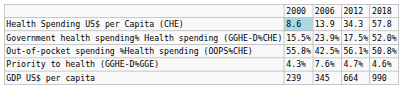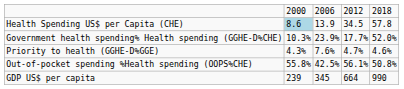 <table class="wikitable">
 <tr>
 <td></td>
 <td>2000</td>
 <td>2006</td>
 <td>2012</td>
 <td>2018</td>
 </tr>
 <tr>
 <td>Health Spending US$ per Capita (CHE)</td>
 <td style="background: lightblue;">8.6</td>
 <td>13.9</td>
-<td>34.3</td>
+<td>34.5</td>
 <td>57.8</td>
 </tr>
 <tr>
 <td>Government health spending% Health  spending (GGHE-D%CHE)</td>
-<td>15.5%</td>
+<td>10.3%</td>
 <td>23.9%</td>
-<td>17.5%</td>
+<td>17.7%</td>
 <td>52.0%</td>
+</tr>
+<tr>
+<td>Priority to health (GGHE-D%GGE)</td>
+<td>4.3%</td>
+<td>7.6%</td>
+<td>4.7%</td>
+<td>4.6%</td>
 </tr>
 <tr>
 <td>Out-of-pocket spending %Health spending (OOPS%CHE)</td>
 <td>55.8%</td>
 <td>42.5%</td>
 <td>56.1%</td>
 <td>50.8%</td>
 </tr>
 <tr>
-<td>Priority to health (GGHE-D%GGE)</td>
-<td>4.3%</td>
-<td>7.6%</td>
-<td>4.7%</td>
-<td>4.6%</td>
-</tr>
-<tr>
 <td>GDP US$ per capita</td>
 <td>239</td>
 <td>345</td>
 <td>664</td>
 <td>990</td>
 </tr>
 </table>
